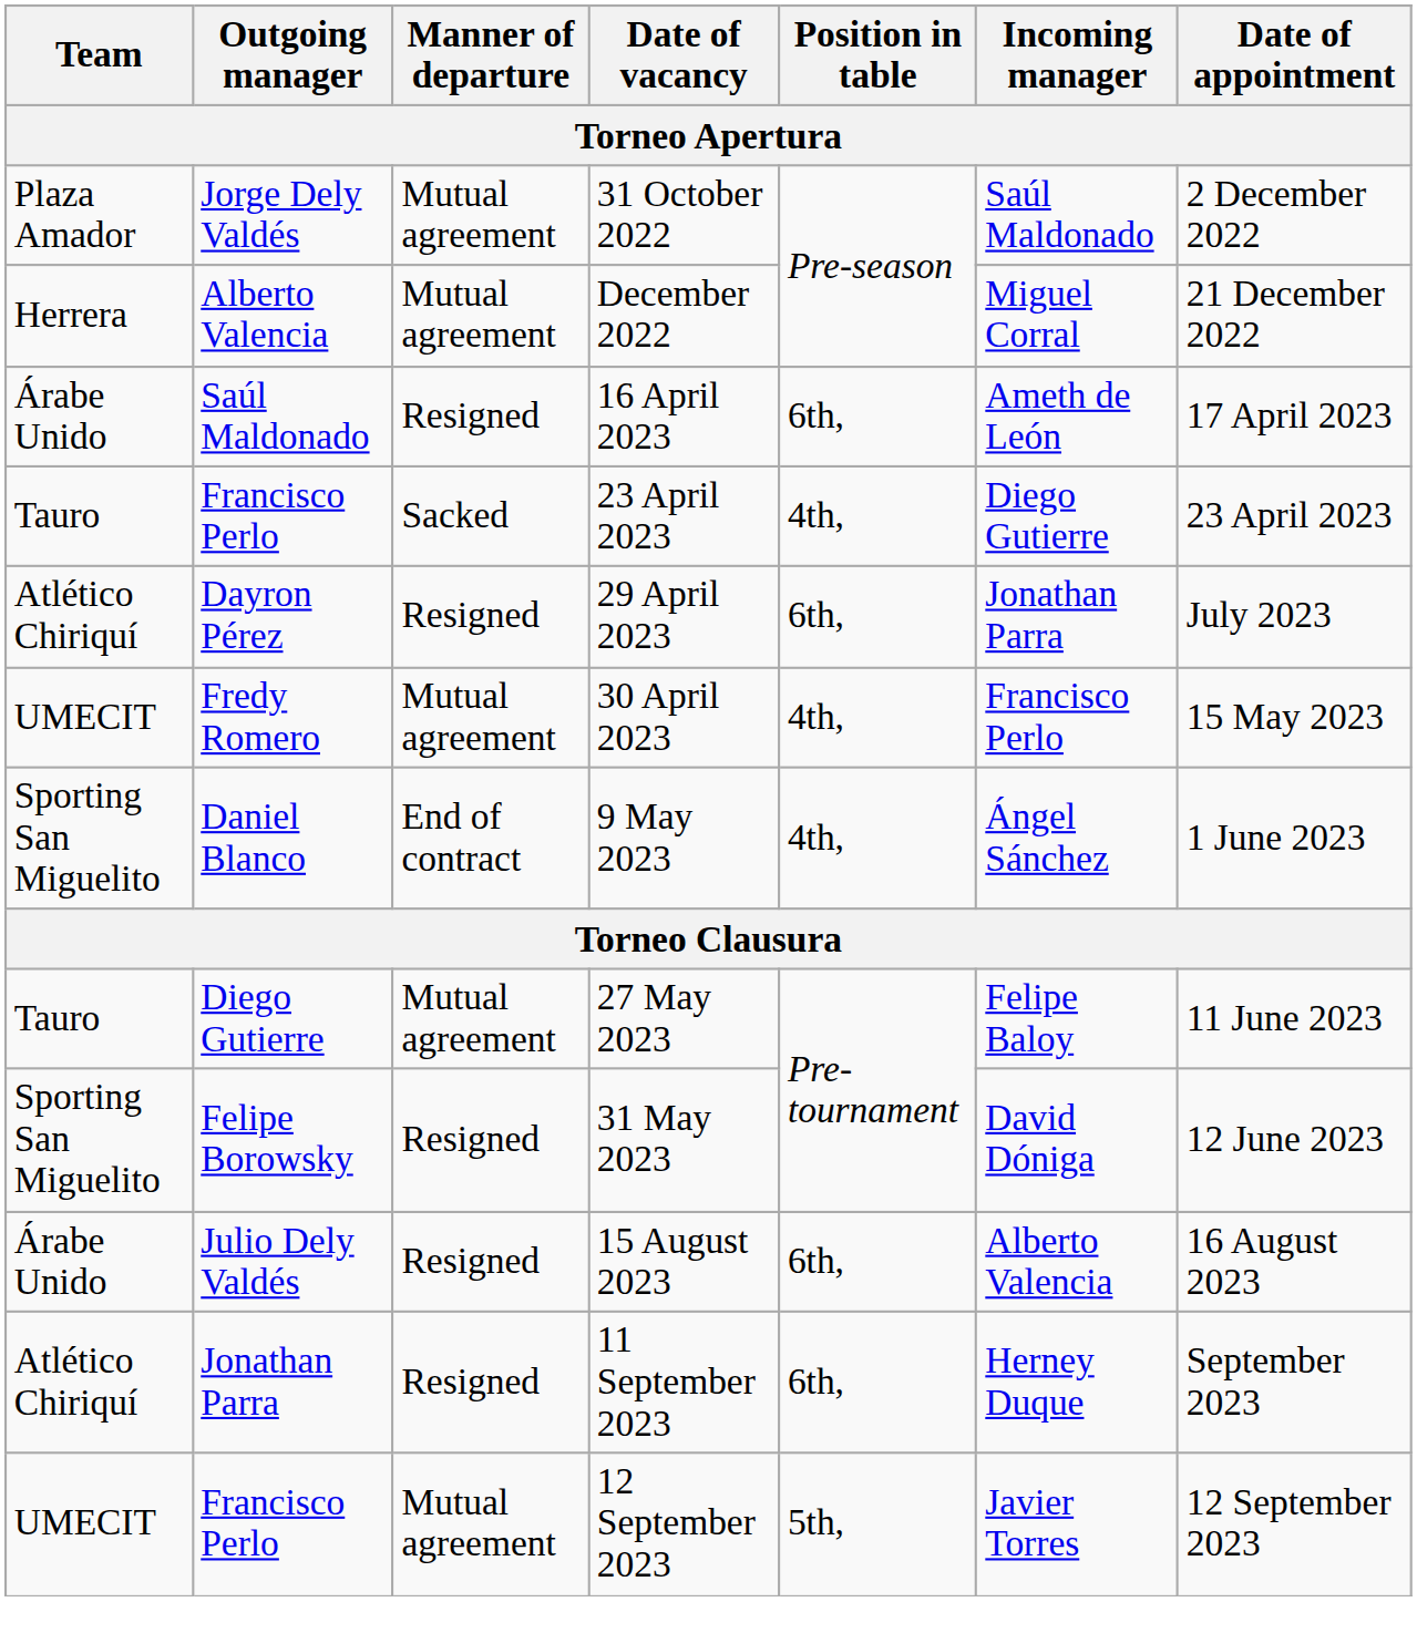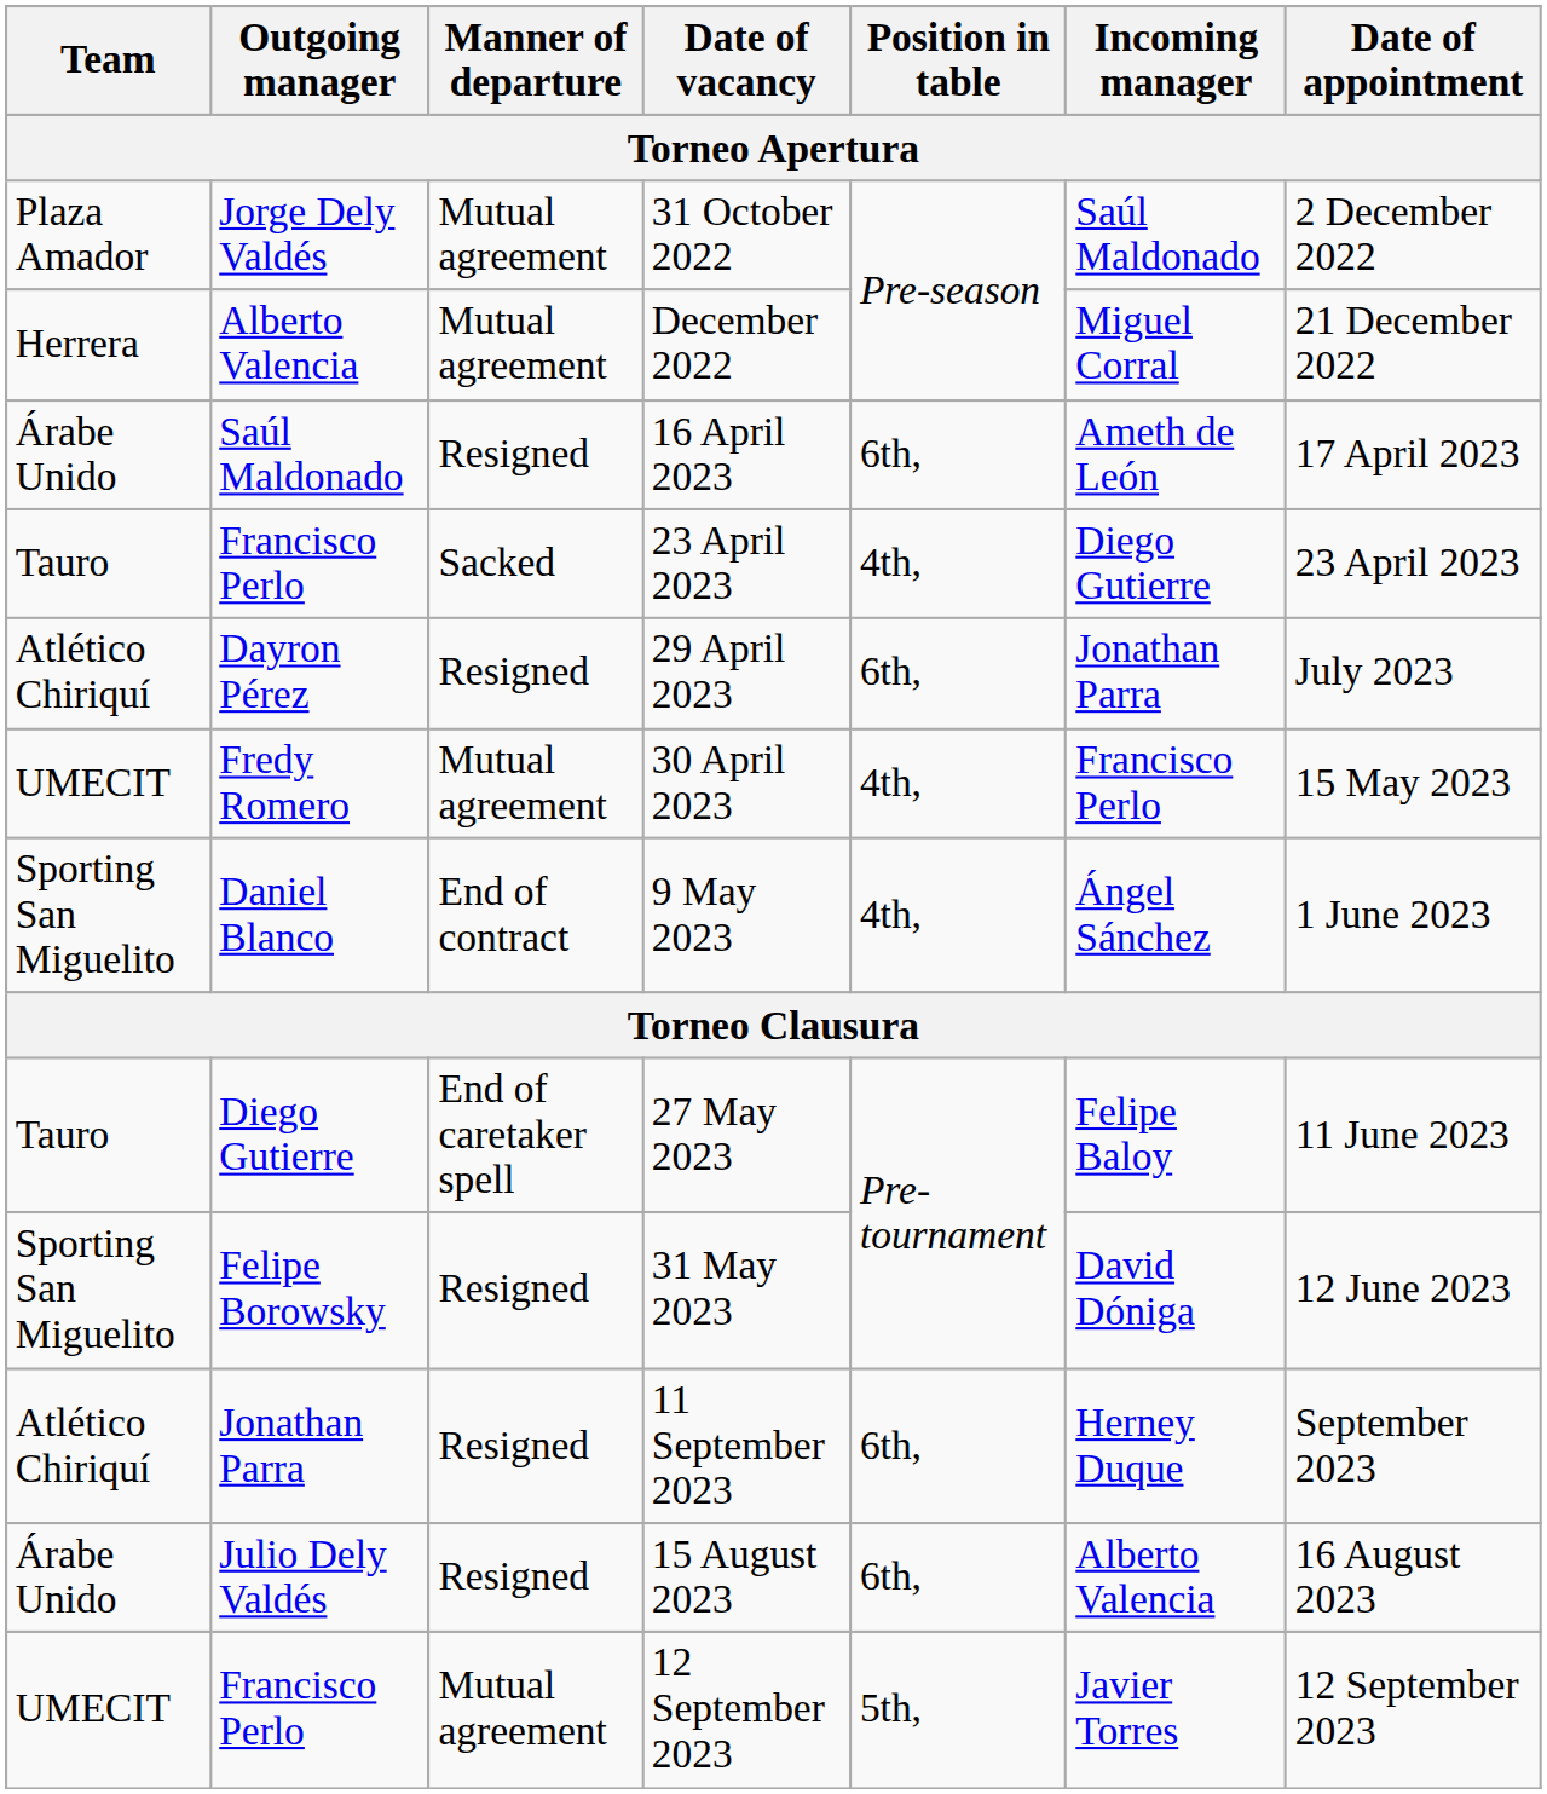 <table class="wikitable sortable">
 <tr>
 <th>Team</th>
 <th>Outgoing manager</th>
 <th>Manner of departure</th>
 <th>Date of vacancy</th>
 <th>Position in table</th>
 <th>Incoming manager</th>
 <th>Date of appointment</th>
 </tr>
 <tr>
 <th colspan=7>Torneo Apertura</th>
 </tr>
 <tr>
 <td>Plaza Amador</td>
 <td> <a href='#'>Jorge Dely Valdés</a></td>
 <td>Mutual agreement</td>
 <td>31 October 2022</td>
 <td rowspan=2><em>Pre-season</em></td>
 <td> <a href='#'>Saúl Maldonado</a></td>
 <td>2 December 2022</td>
 </tr>
 <tr>
 <td>Herrera</td>
 <td> <a href='#'>Alberto Valencia</a></td>
 <td>Mutual agreement</td>
 <td>December 2022</td>
 <td> <a href='#'>Miguel Corral</a></td>
 <td>21 December 2022</td>
 </tr>
 <tr>
 <td>Árabe Unido</td>
 <td> <a href='#'>Saúl Maldonado</a></td>
 <td>Resigned</td>
 <td>16 April 2023</td>
 <td>6th, </td>
 <td> <a href='#'>Ameth de León</a></td>
 <td>17 April 2023</td>
 </tr>
 <tr>
 <td>Tauro</td>
 <td> <a href='#'>Francisco Perlo</a></td>
 <td>Sacked</td>
 <td>23 April 2023</td>
 <td>4th, </td>
 <td> <a href='#'>Diego Gutierre</a></td>
 <td>23 April 2023</td>
 </tr>
 <tr>
 <td>Atlético Chiriquí</td>
 <td> <a href='#'>Dayron Pérez</a></td>
 <td>Resigned</td>
 <td>29 April 2023</td>
 <td>6th, </td>
 <td> <a href='#'>Jonathan Parra</a></td>
 <td>July 2023</td>
 </tr>
 <tr>
 <td>UMECIT</td>
 <td> <a href='#'>Fredy Romero</a></td>
 <td>Mutual agreement</td>
 <td>30 April 2023</td>
 <td>4th, </td>
 <td> <a href='#'>Francisco Perlo</a></td>
 <td>15 May 2023</td>
 </tr>
 <tr>
 <td>Sporting San Miguelito</td>
 <td> <a href='#'>Daniel Blanco</a></td>
 <td>End of contract</td>
 <td>9 May 2023</td>
 <td>4th, </td>
 <td> <a href='#'>Ángel Sánchez</a></td>
 <td>1 June 2023</td>
 </tr>
 <tr>
 <th colspan=7>Torneo Clausura</th>
 </tr>
 <tr>
 <td>Tauro</td>
 <td> <a href='#'>Diego Gutierre</a></td>
-<td>Mutual agreement</td>
+<td>End of caretaker spell</td>
 <td>27 May 2023</td>
 <td rowspan=2><em>Pre-tournament</em></td>
 <td> <a href='#'>Felipe Baloy</a></td>
 <td>11 June 2023</td>
 </tr>
 <tr>
 <td>Sporting San Miguelito</td>
 <td> <a href='#'>Felipe Borowsky</a></td>
 <td>Resigned</td>
 <td>31 May 2023</td>
 <td> <a href='#'>David Dóniga</a></td>
 <td>12 June 2023</td>
 </tr>
 <tr>
+<td>Atlético Chiriquí</td>
+<td> <a href='#'>Jonathan Parra</a></td>
+<td>Resigned</td>
+<td>11 September 2023</td>
+<td>6th, </td>
+<td> <a href='#'>Herney Duque</a></td>
+<td>September 2023</td>
+</tr>
+<tr>
 <td>Árabe Unido</td>
 <td> <a href='#'>Julio Dely Valdés</a></td>
 <td>Resigned</td>
 <td>15 August 2023</td>
 <td>6th, </td>
 <td> <a href='#'>Alberto Valencia</a></td>
 <td>16 August 2023</td>
-</tr>
-<tr>
-<td>Atlético Chiriquí</td>
-<td> <a href='#'>Jonathan Parra</a></td>
-<td>Resigned</td>
-<td>11 September 2023</td>
-<td>6th, </td>
-<td> <a href='#'>Herney Duque</a></td>
-<td>September 2023</td>
 </tr>
 <tr>
 <td>UMECIT</td>
 <td> <a href='#'>Francisco Perlo</a></td>
 <td>Mutual agreement</td>
 <td>12 September 2023</td>
 <td>5th, </td>
 <td> <a href='#'>Javier Torres</a></td>
 <td>12 September 2023</td>
 </tr>
 </table>
